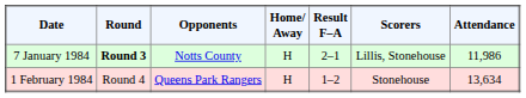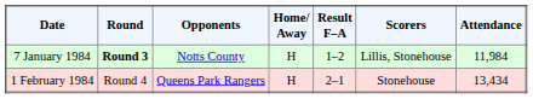 <table border="2" cellpadding="4" style="border-collapse:collapse; text-align:center; font-size:smaller;">
 <tr style="background:#f0f6ff;">
 <th><strong>Date</strong></th>
 <th><strong>Round</strong></th>
 <th><strong>Opponents</strong></th>
 <th><strong>Home/<br>Away</strong></th>
 <th><strong>Result<br>F–A</strong></th>
 <th><strong>Scorers</strong></th>
 <th><strong>Attendance</strong></th>
 </tr>
 <tr bgcolor="#ddffdd">
 <td>7 January 1984</td>
 <td><strong>Round 3</strong></td>
 <td><a href='#'>Notts County</a></td>
 <td>H</td>
-<td>2–1</td>
+<td>1–2</td>
 <td>Lillis, Stonehouse</td>
-<td>11,986</td>
+<td>11,984</td>
 </tr>
 <tr bgcolor="#ffdddd">
 <td>1 February 1984</td>
 <td>Round 4</td>
 <td><a href='#'>Queens Park Rangers</a></td>
 <td>H</td>
-<td>1–2</td>
+<td>2–1</td>
 <td>Stonehouse</td>
-<td>13,634</td>
+<td>13,434</td>
 </tr>
 </table>
